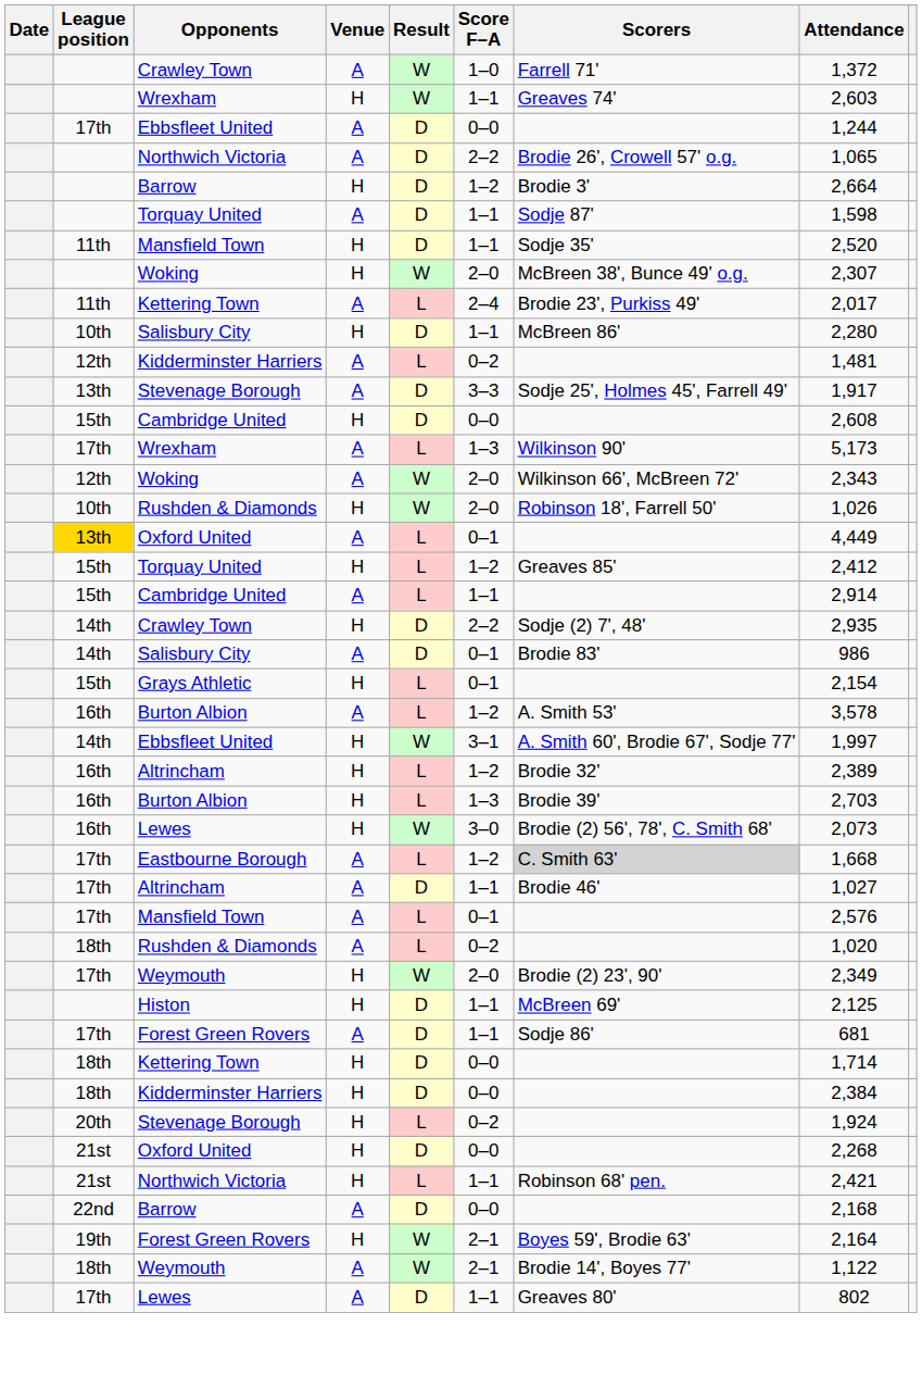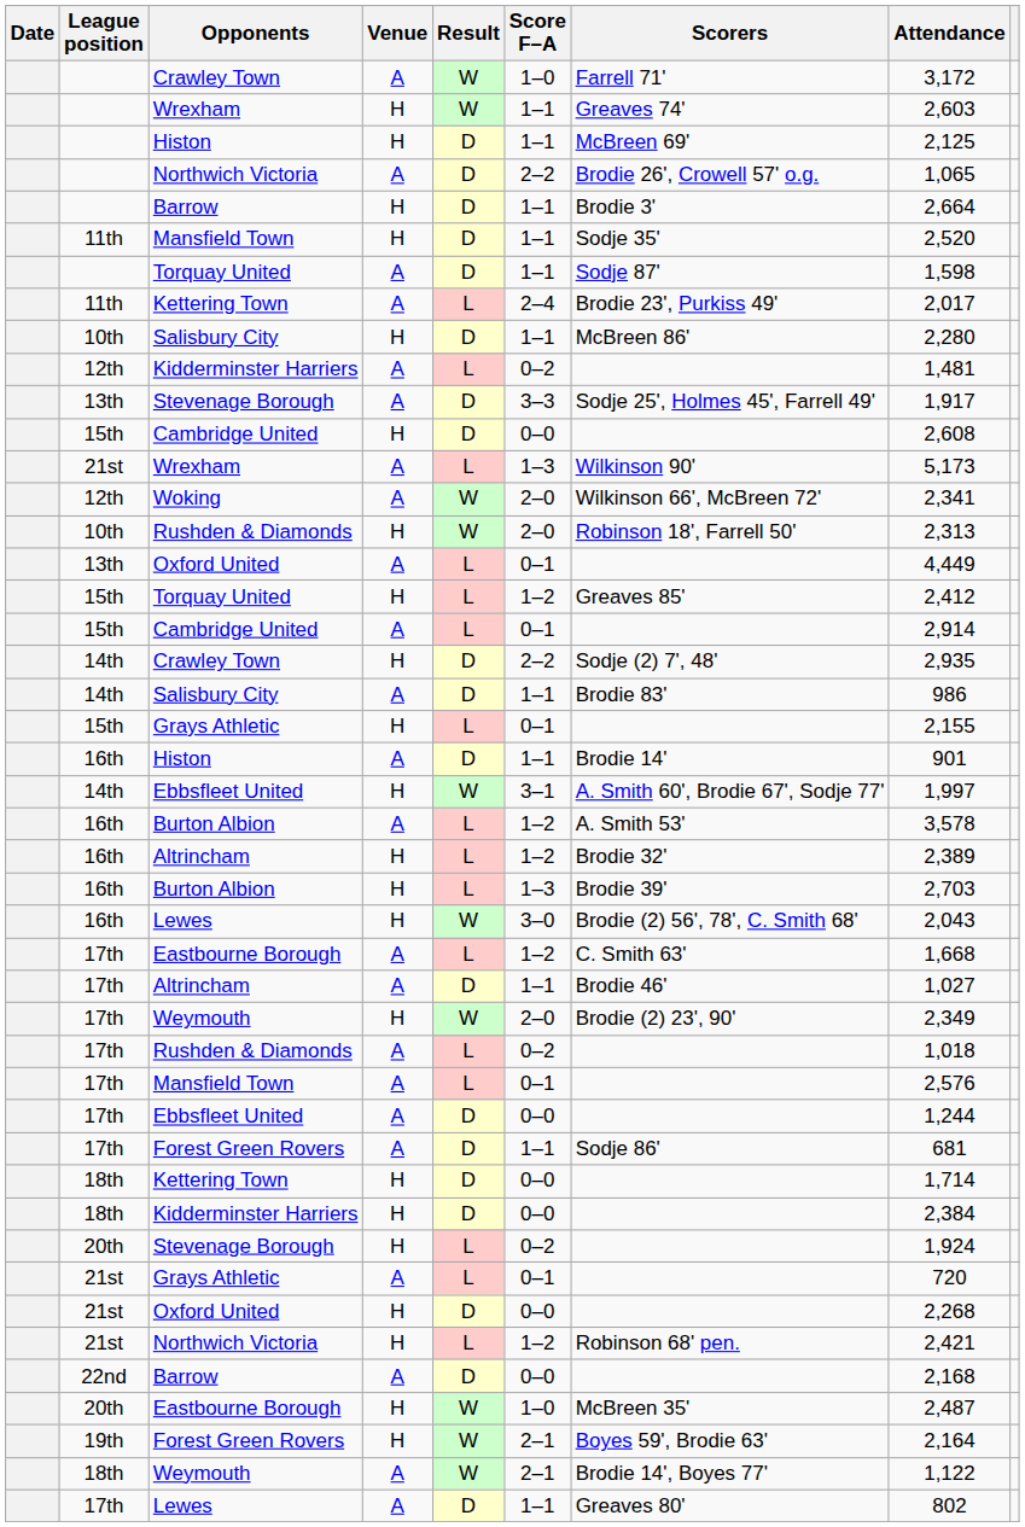 <table class="wikitable plainrowheaders sortable" style="text-align:center">
 <tr>
 <th scope=col>Date</th>
 <th scope=col>League<br>position</th>
 <th scope=col>Opponents</th>
 <th scope=col>Venue</th>
 <th scope=col>Result</th>
 <th scope=col>Score<br>F–A</th>
 <th scope=col class=unsortable>Scorers</th>
 <th scope=col>Attendance</th>
 <th scope=col class=unsortable></th>
 </tr>
 <tr>
 <th scope=row></th>
 <td></td>
 <td align=left><a href='#'>Crawley Town</a></td>
 <td><a href='#'>A</a></td>
 <td style="background-color:#CCFFCC">W</td>
 <td>1–0</td>
 <td align=left><a href='#'>Farrell</a> 71'</td>
-<td>1,372</td>
+<td>3,172</td>
 <td></td>
 </tr>
 <tr>
 <th scope=row></th>
 <td></td>
 <td align=left><a href='#'>Wrexham</a></td>
 <td>H</td>
 <td style="background-color:#CCFFCC">W</td>
 <td>1–1</td>
 <td align=left><a href='#'>Greaves</a> 74'</td>
 <td>2,603</td>
 <td></td>
 </tr>
 <tr>
 <th scope=row></th>
-<td>17th</td>
-<td align=left><a href='#'>Ebbsfleet United</a></td>
-<td><a href='#'>A</a></td>
+<td></td>
+<td align=left><a href='#'>Histon</a></td>
+<td>H</td>
 <td style="background-color:#FFFFCC">D</td>
-<td>0–0</td>
-<td align=left></td>
-<td>1,244</td>
+<td>1–1</td>
+<td align=left><a href='#'>McBreen</a> 69'</td>
+<td>2,125</td>
 <td></td>
 </tr>
 <tr>
 <th scope=row></th>
 <td></td>
 <td align=left><a href='#'>Northwich Victoria</a></td>
 <td><a href='#'>A</a></td>
 <td style="background-color:#FFFFCC">D</td>
 <td>2–2</td>
 <td align=left><a href='#'>Brodie</a> 26', <a href='#'>Crowell</a> 57' <a href='#'>o.g.</a></td>
 <td>1,065</td>
 <td></td>
 </tr>
 <tr>
 <th scope=row></th>
 <td></td>
 <td align=left><a href='#'>Barrow</a></td>
 <td>H</td>
 <td style="background-color:#FFFFCC">D</td>
-<td>1–2</td>
+<td>1–1</td>
 <td align=left>Brodie 3'</td>
 <td>2,664</td>
-<td></td>
-</tr>
-<tr>
-<th scope=row></th>
-<td></td>
-<td align=left><a href='#'>Torquay United</a></td>
-<td><a href='#'>A</a></td>
-<td style="background-color:#FFFFCC">D</td>
-<td>1–1</td>
-<td align=left><a href='#'>Sodje</a> 87'</td>
-<td>1,598</td>
 <td></td>
 </tr>
 <tr>
 <th scope=row></th>
 <td>11th</td>
 <td align=left><a href='#'>Mansfield Town</a></td>
 <td>H</td>
 <td style="background-color:#FFFFCC">D</td>
 <td>1–1</td>
 <td align=left>Sodje 35'</td>
 <td>2,520</td>
 <td></td>
 </tr>
 <tr>
 <th scope=row></th>
 <td></td>
-<td align=left><a href='#'>Woking</a></td>
-<td>H</td>
-<td style="background-color:#CCFFCC">W</td>
-<td>2–0</td>
-<td align=left>McBreen 38', Bunce 49' <a href='#'>o.g.</a></td>
-<td>2,307</td>
+<td align=left><a href='#'>Torquay United</a></td>
+<td><a href='#'>A</a></td>
+<td style="background-color:#FFFFCC">D</td>
+<td>1–1</td>
+<td align=left><a href='#'>Sodje</a> 87'</td>
+<td>1,598</td>
 <td></td>
 </tr>
 <tr>
 <th scope=row></th>
 <td>11th</td>
 <td align=left><a href='#'>Kettering Town</a></td>
 <td><a href='#'>A</a></td>
 <td style="background-color:#FFCCCC">L</td>
 <td>2–4</td>
 <td align=left>Brodie 23', <a href='#'>Purkiss</a> 49'</td>
 <td>2,017</td>
 <td></td>
 </tr>
 <tr>
 <th scope=row></th>
 <td>10th</td>
 <td align=left><a href='#'>Salisbury City</a></td>
 <td>H</td>
 <td style="background-color:#FFFFCC">D</td>
 <td>1–1</td>
 <td align=left>McBreen 86'</td>
 <td>2,280</td>
 <td></td>
 </tr>
 <tr>
 <th scope=row></th>
 <td>12th</td>
 <td align=left><a href='#'>Kidderminster Harriers</a></td>
 <td><a href='#'>A</a></td>
 <td style="background-color:#FFCCCC">L</td>
 <td>0–2</td>
 <td align=left></td>
 <td>1,481</td>
 <td></td>
 </tr>
 <tr>
 <th scope=row></th>
 <td>13th</td>
 <td align=left><a href='#'>Stevenage Borough</a></td>
 <td><a href='#'>A</a></td>
 <td style="background-color:#FFFFCC">D</td>
 <td>3–3</td>
 <td align=left>Sodje 25', <a href='#'>Holmes</a> 45', Farrell 49'</td>
 <td>1,917</td>
 <td></td>
 </tr>
 <tr>
 <th scope=row></th>
 <td>15th</td>
 <td align=left><a href='#'>Cambridge United</a></td>
 <td>H</td>
 <td style="background-color:#FFFFCC">D</td>
 <td>0–0</td>
 <td align=left></td>
 <td>2,608</td>
 <td></td>
 </tr>
 <tr>
 <th scope=row></th>
-<td>17th</td>
+<td>21st</td>
 <td align=left><a href='#'>Wrexham</a></td>
 <td><a href='#'>A</a></td>
 <td style="background-color:#FFCCCC">L</td>
 <td>1–3</td>
 <td align=left><a href='#'>Wilkinson</a> 90'</td>
 <td>5,173</td>
 <td></td>
 </tr>
 <tr>
 <th scope=row></th>
 <td>12th</td>
 <td align=left><a href='#'>Woking</a></td>
 <td><a href='#'>A</a></td>
 <td style="background-color:#CCFFCC">W</td>
 <td>2–0</td>
 <td align=left>Wilkinson 66', McBreen 72'</td>
-<td>2,343</td>
+<td>2,341</td>
 <td></td>
 </tr>
 <tr>
 <th scope=row></th>
 <td>10th</td>
 <td align=left><a href='#'>Rushden & Diamonds</a></td>
 <td>H</td>
 <td style="background-color:#CCFFCC">W</td>
 <td>2–0</td>
 <td align=left><a href='#'>Robinson</a> 18', Farrell 50'</td>
-<td>1,026</td>
+<td>2,313</td>
 <td></td>
 </tr>
 <tr>
 <th scope=row></th>
-<td style="background: gold;">13th</td>
+<td>13th</td>
 <td align=left><a href='#'>Oxford United</a></td>
 <td><a href='#'>A</a></td>
 <td style="background-color:#FFCCCC">L</td>
 <td>0–1</td>
 <td align=left></td>
 <td>4,449</td>
 <td></td>
 </tr>
 <tr>
 <th scope=row></th>
 <td>15th</td>
 <td align=left><a href='#'>Torquay United</a></td>
 <td>H</td>
 <td style="background-color:#FFCCCC">L</td>
 <td>1–2</td>
 <td align=left>Greaves 85'</td>
 <td>2,412</td>
 <td></td>
 </tr>
 <tr>
 <th scope=row></th>
 <td>15th</td>
 <td align=left><a href='#'>Cambridge United</a></td>
 <td><a href='#'>A</a></td>
 <td style="background-color:#FFCCCC">L</td>
-<td>1–1</td>
+<td>0–1</td>
 <td align=left></td>
 <td>2,914</td>
 <td></td>
 </tr>
 <tr>
 <th scope=row></th>
 <td>14th</td>
 <td align=left><a href='#'>Crawley Town</a></td>
 <td>H</td>
 <td style="background-color:#FFFFCC">D</td>
 <td>2–2</td>
 <td align=left>Sodje (2) 7', 48'</td>
 <td>2,935</td>
 <td></td>
 </tr>
 <tr>
 <th scope=row></th>
 <td>14th</td>
 <td align=left><a href='#'>Salisbury City</a></td>
 <td><a href='#'>A</a></td>
 <td style="background-color:#FFFFCC">D</td>
-<td>0–1</td>
+<td>1–1</td>
 <td align=left>Brodie 83'</td>
 <td>986</td>
 <td></td>
 </tr>
 <tr>
 <th scope=row></th>
 <td>15th</td>
 <td align=left><a href='#'>Grays Athletic</a></td>
 <td>H</td>
 <td style="background-color:#FFCCCC">L</td>
 <td>0–1</td>
 <td align=left></td>
-<td>2,154</td>
+<td>2,155</td>
+<td></td>
+</tr>
+<tr>
+<th scope=row></th>
+<td>16th</td>
+<td align=left><a href='#'>Histon</a></td>
+<td><a href='#'>A</a></td>
+<td style="background-color:#FFFFCC">D</td>
+<td>1–1</td>
+<td align=left>Brodie 14'</td>
+<td>901</td>
+<td></td>
+</tr>
+<tr>
+<th scope=row></th>
+<td>14th</td>
+<td align=left><a href='#'>Ebbsfleet United</a></td>
+<td>H</td>
+<td style="background-color:#CCFFCC">W</td>
+<td>3–1</td>
+<td align=left><a href='#'>A. Smith</a> 60', Brodie 67', Sodje 77'</td>
+<td>1,997</td>
 <td></td>
 </tr>
 <tr>
 <th scope=row></th>
 <td>16th</td>
 <td align=left><a href='#'>Burton Albion</a></td>
 <td><a href='#'>A</a></td>
 <td style="background-color:#FFCCCC">L</td>
 <td>1–2</td>
 <td align=left>A. Smith 53'</td>
 <td>3,578</td>
-<td></td>
-</tr>
-<tr>
-<th scope=row></th>
-<td>14th</td>
-<td align=left><a href='#'>Ebbsfleet United</a></td>
-<td>H</td>
-<td style="background-color:#CCFFCC">W</td>
-<td>3–1</td>
-<td align=left><a href='#'>A. Smith</a> 60', Brodie 67', Sodje 77'</td>
-<td>1,997</td>
 <td></td>
 </tr>
 <tr>
 <th scope=row></th>
 <td>16th</td>
 <td align=left><a href='#'>Altrincham</a></td>
 <td>H</td>
 <td style="background-color:#FFCCCC">L</td>
 <td>1–2</td>
 <td align=left>Brodie 32'</td>
 <td>2,389</td>
 <td></td>
 </tr>
 <tr>
 <th scope=row></th>
 <td>16th</td>
 <td align=left><a href='#'>Burton Albion</a></td>
 <td>H</td>
 <td style="background-color:#FFCCCC">L</td>
 <td>1–3</td>
 <td align=left>Brodie 39'</td>
 <td>2,703</td>
 <td></td>
 </tr>
 <tr>
 <th scope=row></th>
 <td>16th</td>
 <td align=left><a href='#'>Lewes</a></td>
 <td>H</td>
 <td style="background-color:#CCFFCC">W</td>
 <td>3–0</td>
 <td align=left>Brodie (2) 56', 78', <a href='#'>C. Smith</a> 68'</td>
-<td>2,073</td>
+<td>2,043</td>
 <td></td>
 </tr>
 <tr>
 <th scope=row></th>
 <td>17th</td>
 <td align=left><a href='#'>Eastbourne Borough</a></td>
 <td><a href='#'>A</a></td>
 <td style="background-color:#FFCCCC">L</td>
 <td>1–2</td>
-<td align=left style="background: lightgrey;">C. Smith 63'</td>
+<td align=left>C. Smith 63'</td>
 <td>1,668</td>
 <td></td>
 </tr>
 <tr>
 <th scope=row></th>
 <td>17th</td>
 <td align=left><a href='#'>Altrincham</a></td>
 <td><a href='#'>A</a></td>
 <td style="background-color:#FFFFCC">D</td>
 <td>1–1</td>
 <td align=left>Brodie 46'</td>
 <td>1,027</td>
 <td></td>
 </tr>
 <tr>
 <th scope=row></th>
 <td>17th</td>
+<td align=left><a href='#'>Weymouth</a></td>
+<td>H</td>
+<td style="background-color:#CCFFCC">W</td>
+<td>2–0</td>
+<td align=left>Brodie (2) 23', 90'</td>
+<td>2,349</td>
+<td></td>
+</tr>
+<tr>
+<th scope=row></th>
+<td>17th</td>
+<td align=left><a href='#'>Rushden & Diamonds</a></td>
+<td><a href='#'>A</a></td>
+<td style="background-color:#FFCCCC">L</td>
+<td>0–2</td>
+<td align=left></td>
+<td>1,018</td>
+<td></td>
+</tr>
+<tr>
+<th scope=row></th>
+<td>17th</td>
 <td align=left><a href='#'>Mansfield Town</a></td>
 <td><a href='#'>A</a></td>
 <td style="background-color:#FFCCCC">L</td>
 <td>0–1</td>
 <td align=left></td>
 <td>2,576</td>
 <td></td>
 </tr>
 <tr>
 <th scope=row></th>
-<td>18th</td>
-<td align=left><a href='#'>Rushden & Diamonds</a></td>
+<td>17th</td>
+<td align=left><a href='#'>Ebbsfleet United</a></td>
 <td><a href='#'>A</a></td>
-<td style="background-color:#FFCCCC">L</td>
-<td>0–2</td>
+<td style="background-color:#FFFFCC">D</td>
+<td>0–0</td>
 <td align=left></td>
-<td>1,020</td>
-<td></td>
-</tr>
-<tr>
-<th scope=row></th>
-<td>17th</td>
-<td align=left><a href='#'>Weymouth</a></td>
-<td>H</td>
-<td style="background-color:#CCFFCC">W</td>
-<td>2–0</td>
-<td align=left>Brodie (2) 23', 90'</td>
-<td>2,349</td>
-<td></td>
-</tr>
-<tr>
-<th scope=row></th>
-<td></td>
-<td align=left><a href='#'>Histon</a></td>
-<td>H</td>
-<td style="background-color:#FFFFCC">D</td>
-<td>1–1</td>
-<td align=left><a href='#'>McBreen</a> 69'</td>
-<td>2,125</td>
+<td>1,244</td>
 <td></td>
 </tr>
 <tr>
 <th scope=row></th>
 <td>17th</td>
 <td align=left><a href='#'>Forest Green Rovers</a></td>
 <td><a href='#'>A</a></td>
 <td style="background-color:#FFFFCC">D</td>
 <td>1–1</td>
 <td align=left>Sodje 86'</td>
 <td>681</td>
 <td></td>
 </tr>
 <tr>
 <th scope=row></th>
 <td>18th</td>
 <td align=left><a href='#'>Kettering Town</a></td>
 <td>H</td>
 <td style="background-color:#FFFFCC">D</td>
 <td>0–0</td>
 <td align=left></td>
 <td>1,714</td>
 <td></td>
 </tr>
 <tr>
 <th scope=row></th>
 <td>18th</td>
 <td align=left><a href='#'>Kidderminster Harriers</a></td>
 <td>H</td>
 <td style="background-color:#FFFFCC">D</td>
 <td>0–0</td>
 <td align=left></td>
 <td>2,384</td>
 <td></td>
 </tr>
 <tr>
 <th scope=row></th>
 <td>20th</td>
 <td align=left><a href='#'>Stevenage Borough</a></td>
 <td>H</td>
 <td style="background-color:#FFCCCC">L</td>
 <td>0–2</td>
 <td align=left></td>
 <td>1,924</td>
 <td></td>
 </tr>
 <tr>
 <th scope=row></th>
 <td>21st</td>
+<td align=left><a href='#'>Grays Athletic</a></td>
+<td><a href='#'>A</a></td>
+<td style="background-color:#FFCCCC">L</td>
+<td>0–1</td>
+<td align=left></td>
+<td>720</td>
+<td></td>
+</tr>
+<tr>
+<th scope=row></th>
+<td>21st</td>
 <td align=left><a href='#'>Oxford United</a></td>
 <td>H</td>
 <td style="background-color:#FFFFCC">D</td>
 <td>0–0</td>
 <td align=left></td>
 <td>2,268</td>
 <td></td>
 </tr>
 <tr>
 <th scope=row></th>
 <td>21st</td>
 <td align=left><a href='#'>Northwich Victoria</a></td>
 <td>H</td>
 <td style="background-color:#FFCCCC">L</td>
-<td>1–1</td>
+<td>1–2</td>
 <td align=left>Robinson 68' <a href='#'>pen.</a></td>
 <td>2,421</td>
 <td></td>
 </tr>
 <tr>
 <th scope=row></th>
 <td>22nd</td>
 <td align=left><a href='#'>Barrow</a></td>
 <td><a href='#'>A</a></td>
 <td style="background-color:#FFFFCC">D</td>
 <td>0–0</td>
 <td align=left></td>
 <td>2,168</td>
+<td></td>
+</tr>
+<tr>
+<th scope=row></th>
+<td>20th</td>
+<td align=left><a href='#'>Eastbourne Borough</a></td>
+<td>H</td>
+<td style="background-color:#CCFFCC">W</td>
+<td>1–0</td>
+<td align=left>McBreen 35'</td>
+<td>2,487</td>
 <td></td>
 </tr>
 <tr>
 <th scope=row></th>
 <td>19th</td>
 <td align=left><a href='#'>Forest Green Rovers</a></td>
 <td>H</td>
 <td style="background-color:#CCFFCC">W</td>
 <td>2–1</td>
 <td align=left><a href='#'>Boyes</a> 59', Brodie 63'</td>
 <td>2,164</td>
 <td></td>
 </tr>
 <tr>
 <th scope=row></th>
 <td>18th</td>
 <td align=left><a href='#'>Weymouth</a></td>
 <td><a href='#'>A</a></td>
 <td style="background-color:#CCFFCC">W</td>
 <td>2–1</td>
 <td align=left>Brodie 14', Boyes 77'</td>
 <td>1,122</td>
 <td></td>
 </tr>
 <tr>
 <th scope=row></th>
 <td>17th</td>
 <td align=left><a href='#'>Lewes</a></td>
 <td><a href='#'>A</a></td>
 <td style="background-color:#FFFFCC">D</td>
 <td>1–1</td>
 <td align=left>Greaves 80'</td>
 <td>802</td>
 <td></td>
 </tr>
 </table>
